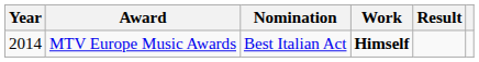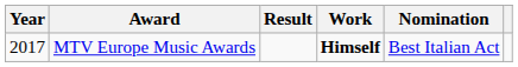 <table class="wikitable">
 <tr>
 <th>Year</th>
 <th>Award</th>
+<th>Result</th>
+<th>Work</th>
 <th>Nomination</th>
-<th>Work</th>
-<th>Result</th>
 <th></th>
 </tr>
 <tr>
-<td>2014</td>
+<td>2017</td>
 <td><a href='#'>MTV Europe Music Awards</a></td>
+<td></td>
+<td><strong>Himself</strong></td>
 <td><a href='#'>Best Italian Act</a></td>
-<td><strong>Himself</strong></td>
-<td></td>
 <td></td>
 </tr>
 </table>
